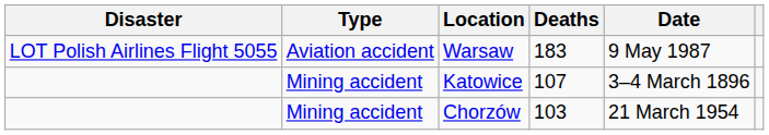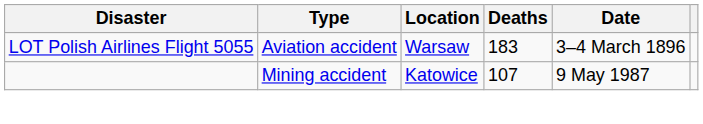 <table class="wikitable sortable sotable">
 <tr>
 <th>Disaster</th>
 <th>Type</th>
 <th>Location</th>
 <th>Deaths</th>
 <th>Date</th>
 <th></th>
 </tr>
 <tr>
 <td><a href='#'>LOT Polish Airlines Flight 5055</a></td>
 <td><a href='#'>Aviation accident</a></td>
 <td><a href='#'>Warsaw</a></td>
 <td>183</td>
-<td>9 May 1987</td>
+<td>3–4 March 1896</td>
 <td></td>
 </tr>
 <tr>
 <td></td>
 <td><a href='#'>Mining accident</a></td>
 <td><a href='#'>Katowice</a></td>
 <td>107</td>
-<td>3–4 March 1896</td>
-<td></td>
-</tr>
-<tr>
-<td></td>
-<td><a href='#'>Mining accident</a></td>
-<td><a href='#'>Chorzów</a></td>
-<td>103</td>
-<td>21 March 1954</td>
+<td>9 May 1987</td>
 <td></td>
 </tr>
 </table>
